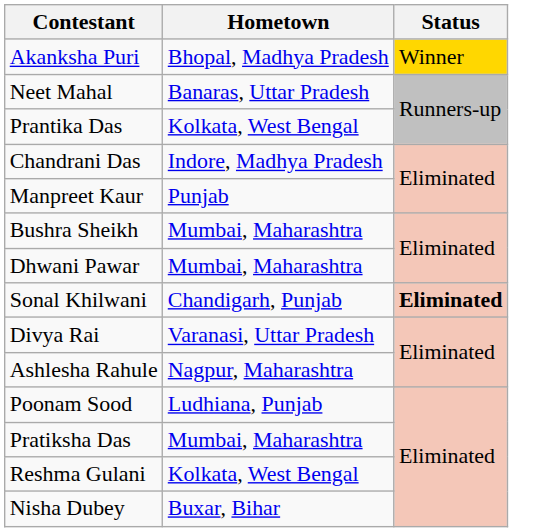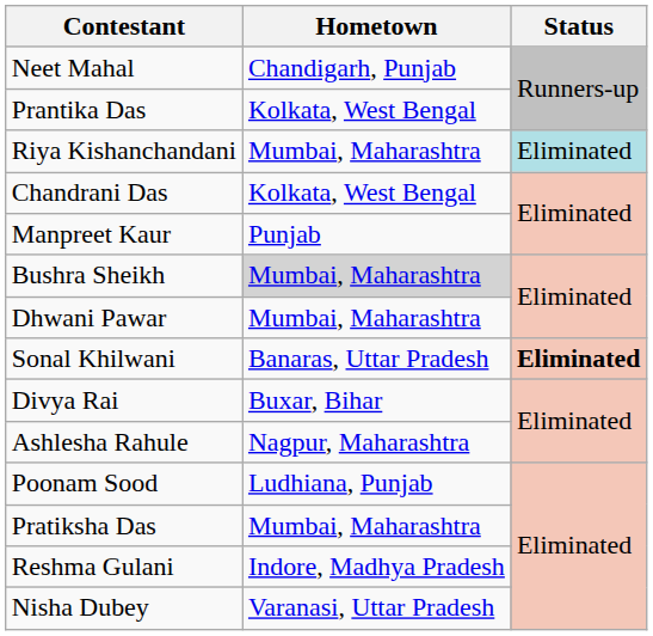 <table class="wikitable">
 <tr>
 <th>Contestant</th>
 <th><strong>Hometown</strong></th>
 <th><strong>Status</strong></th>
 </tr>
 <tr>
-<td><a href='#'>Akanksha Puri</a> </td>
-<td><a href='#'>Bhopal</a>, <a href='#'>Madhya Pradesh</a></td>
-<td bgcolor="gold">Winner<br></td>
-</tr>
-<tr>
 <td>Neet Mahal</td>
-<td><a href='#'>Banaras</a>, <a href='#'>Uttar Pradesh</a></td>
+<td><a href='#'>Chandigarh</a>, <a href='#'>Punjab</a></td>
 <td rowspan="2" style="background:silver;">Runners-up <br></td>
 </tr>
 <tr>
 <td>Prantika Das</td>
 <td><a href='#'>Kolkata</a>, <a href='#'>West Bengal</a></td>
 </tr>
 <tr>
+<td>Riya Kishanchandani </td>
+<td><a href='#'>Mumbai</a>, <a href='#'>Maharashtra</a></td>
+<td style="background:#B0E0E6;">Eliminated <br></td>
+</tr>
+<tr>
 <td>Chandrani Das</td>
-<td><a href='#'>Indore</a>, <a href='#'>Madhya Pradesh</a></td>
+<td><a href='#'>Kolkata</a>, <a href='#'>West Bengal</a></td>
 <td rowspan="2" style="background:#f4c7b8;">Eliminated<br></td>
 </tr>
 <tr>
 <td>Manpreet Kaur </td>
 <td><a href='#'>Punjab</a></td>
 </tr>
 <tr>
 <td>Bushra Sheikh</td>
-<td><a href='#'>Mumbai</a>, <a href='#'>Maharashtra</a></td>
+<td style="background: lightgrey;"><a href='#'>Mumbai</a>, <a href='#'>Maharashtra</a></td>
 <td rowspan="2" style="background:#f4c7b8;">Eliminated<br></td>
 </tr>
 <tr>
 <td>Dhwani Pawar</td>
 <td><a href='#'>Mumbai</a>, <a href='#'>Maharashtra</a></td>
 </tr>
 <tr>
 <td>Sonal Khilwani</td>
-<td><a href='#'>Chandigarh</a>, <a href='#'>Punjab</a></td>
+<td><a href='#'>Banaras</a>, <a href='#'>Uttar Pradesh</a></td>
 <td style="background:#f4c7b8;"><strong>Eliminated<br></strong></td>
 </tr>
 <tr>
 <td>Divya Rai</td>
-<td><a href='#'>Varanasi</a>, <a href='#'>Uttar Pradesh</a></td>
+<td><a href='#'>Buxar</a>, <a href='#'>Bihar</a></td>
 <td rowspan="2" style="background:#f4c7b8;">Eliminated<br></td>
 </tr>
 <tr>
 <td>Ashlesha Rahule</td>
 <td><a href='#'>Nagpur</a>, <a href='#'>Maharashtra</a></td>
 </tr>
 <tr>
 <td>Poonam Sood</td>
 <td><a href='#'>Ludhiana</a>, <a href='#'>Punjab</a></td>
 <td rowspan="4" style="background:#f4c7b8;">Eliminated<br></td>
 </tr>
 <tr>
 <td>Pratiksha Das</td>
 <td><a href='#'>Mumbai</a>, <a href='#'>Maharashtra</a></td>
 </tr>
 <tr>
 <td>Reshma Gulani</td>
-<td><a href='#'>Kolkata</a>, <a href='#'>West Bengal</a></td>
+<td><a href='#'>Indore</a>, <a href='#'>Madhya Pradesh</a></td>
 </tr>
 <tr>
 <td>Nisha Dubey</td>
-<td><a href='#'>Buxar</a>, <a href='#'>Bihar</a></td>
+<td><a href='#'>Varanasi</a>, <a href='#'>Uttar Pradesh</a></td>
 </tr>
 </table>
